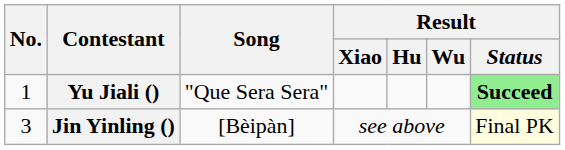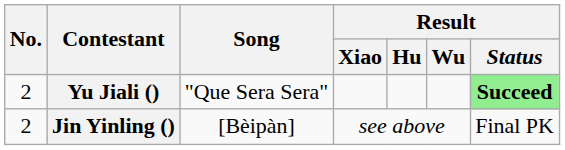 <table class="wikitable plainrowheaders" style="text-align:center;">
 <tr>
 <th scope="col" rowspan="2">No.</th>
 <th scope="col" rowspan="2">Contestant</th>
 <th scope="col" rowspan="2">Song</th>
 <th scope="col" colspan="4">Result</th>
 </tr>
 <tr>
 <th scope="col">Xiao</th>
 <th scope="col">Hu</th>
 <th scope="col">Wu</th>
 <th scope="col"><em>Status</em></th>
 </tr>
 <tr>
-<td>1</td>
+<td>2</td>
 <th scope="row">Yu Jiali ()</th>
 <td>"Que Sera Sera"</td>
 <td></td>
 <td></td>
 <td></td>
 <td style="background: lightgreen;"><strong>Succeed</strong></td>
 </tr>
 <tr>
-<td>3</td>
+<td>2</td>
 <th scope="row">Jin Yinling ()</th>
 <td> [Bèipàn]</td>
 <td colspan="3"><em>see above</em></td>
-<td style="background: lightyellow;">Final PK</td>
+<td>Final PK</td>
 </tr>
 </table>
